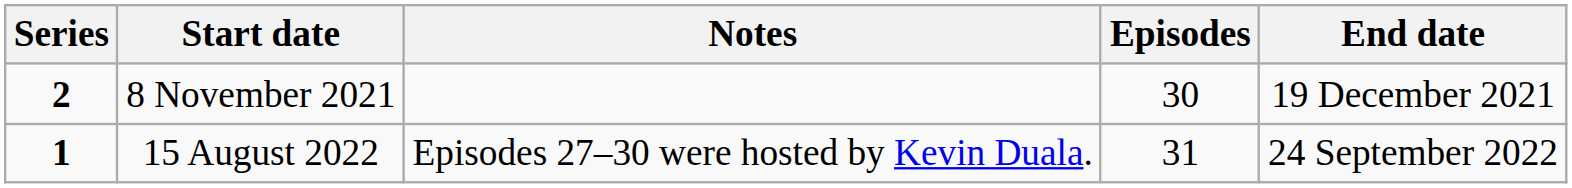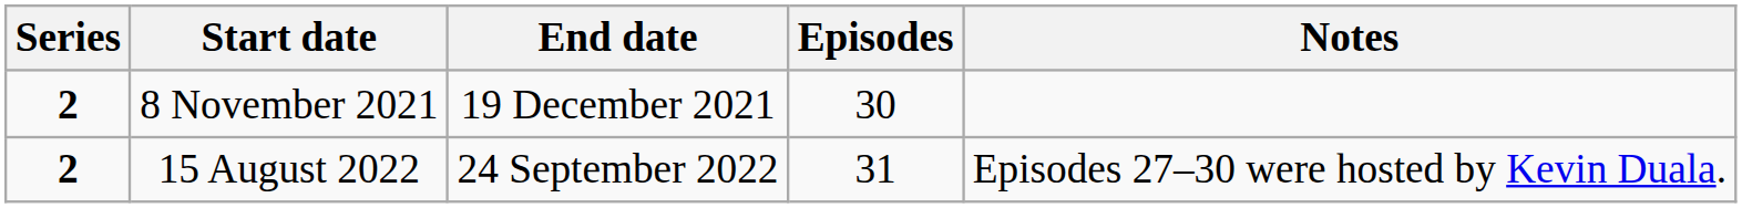 <table class="wikitable" style="text-align:center;">
 <tr>
 <th>Series</th>
 <th>Start date</th>
+<th>End date</th>
+<th>Episodes</th>
 <th>Notes</th>
-<th>Episodes</th>
-<th>End date</th>
 </tr>
 <tr>
 <td><strong>2</strong></td>
 <td>8 November 2021</td>
+<td>19 December 2021</td>
+<td>30</td>
 <td></td>
-<td>30</td>
-<td>19 December 2021</td>
 </tr>
 <tr>
-<td><strong>1</strong></td>
+<td><strong>2</strong></td>
 <td>15 August 2022</td>
+<td>24 September 2022</td>
+<td>31</td>
 <td>Episodes 27–30 were hosted by <a href='#'>Kevin Duala</a>.</td>
-<td>31</td>
-<td>24 September 2022</td>
 </tr>
 </table>
